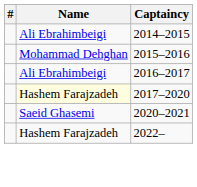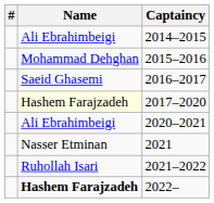 <table class="wikitable">
 <tr>
 <th>#</th>
 <th>Name</th>
 <th>Captaincy</th>
 </tr>
 <tr>
 <td></td>
 <td> <a href='#'>Ali Ebrahimbeigi</a></td>
 <td>2014–2015</td>
 </tr>
 <tr>
 <td></td>
 <td> <a href='#'>Mohammad Dehghan</a></td>
 <td>2015–2016</td>
 </tr>
 <tr>
 <td></td>
-<td> <a href='#'>Ali Ebrahimbeigi</a></td>
+<td> <a href='#'>Saeid Ghasemi</a></td>
 <td>2016–2017</td>
 </tr>
 <tr>
 <td></td>
 <td style="background: lightyellow;"> Hashem Farajzadeh</td>
 <td>2017–2020</td>
 </tr>
 <tr>
 <td></td>
-<td> <a href='#'>Saeid Ghasemi</a></td>
+<td> <a href='#'>Ali Ebrahimbeigi</a></td>
 <td>2020–2021</td>
 </tr>
 <tr>
 <td></td>
-<td> Hashem Farajzadeh</td>
+<td> Nasser Etminan</td>
+<td>2021</td>
+</tr>
+<tr>
+<td></td>
+<td> <a href='#'>Ruhollah Isari</a></td>
+<td>2021–2022</td>
+</tr>
+<tr>
+<td></td>
+<td><strong> Hashem Farajzadeh</strong></td>
 <td>2022–</td>
 </tr>
 </table>
